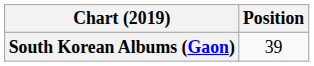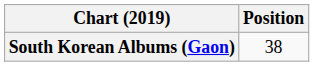 <table class="wikitable plainrowheaders" style="text-align:center">
 <tr>
 <th scope="col">Chart (2019)</th>
 <th scope="col">Position</th>
 </tr>
 <tr>
 <th scope="row">South Korean Albums (<a href='#'>Gaon</a>)</th>
-<td>39</td>
+<td>38</td>
 </tr>
 </table>
